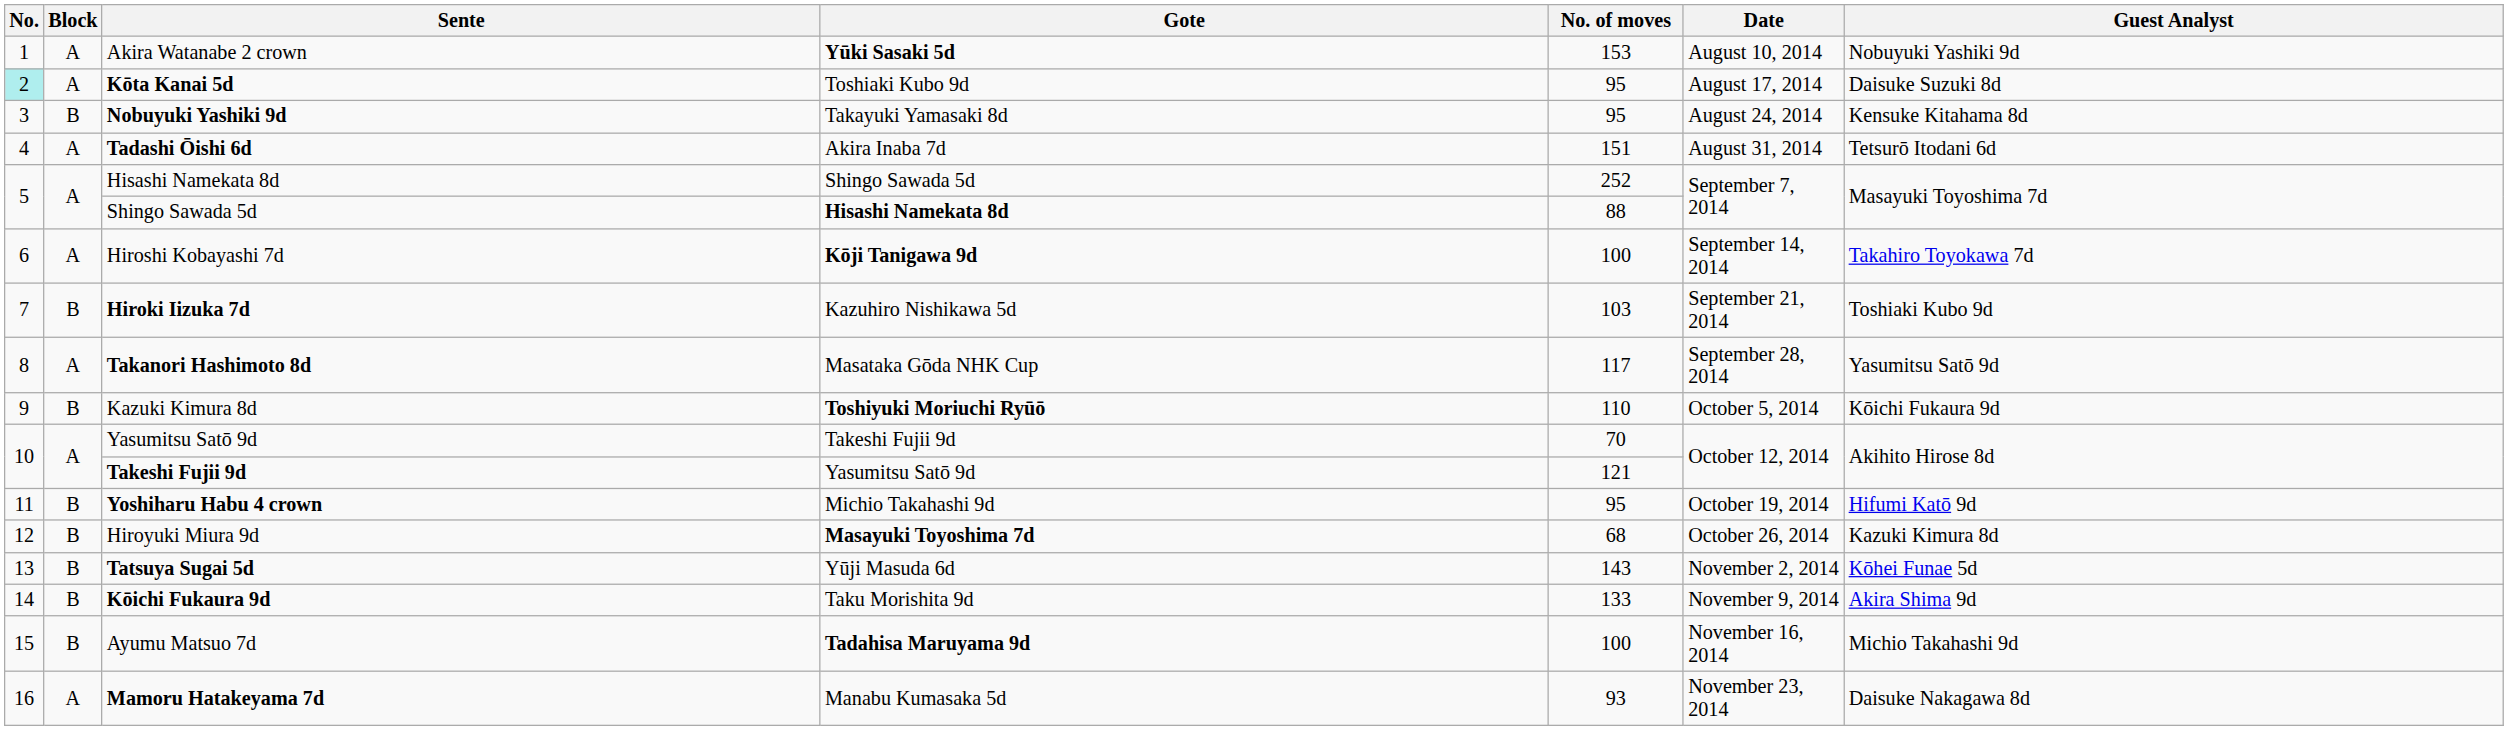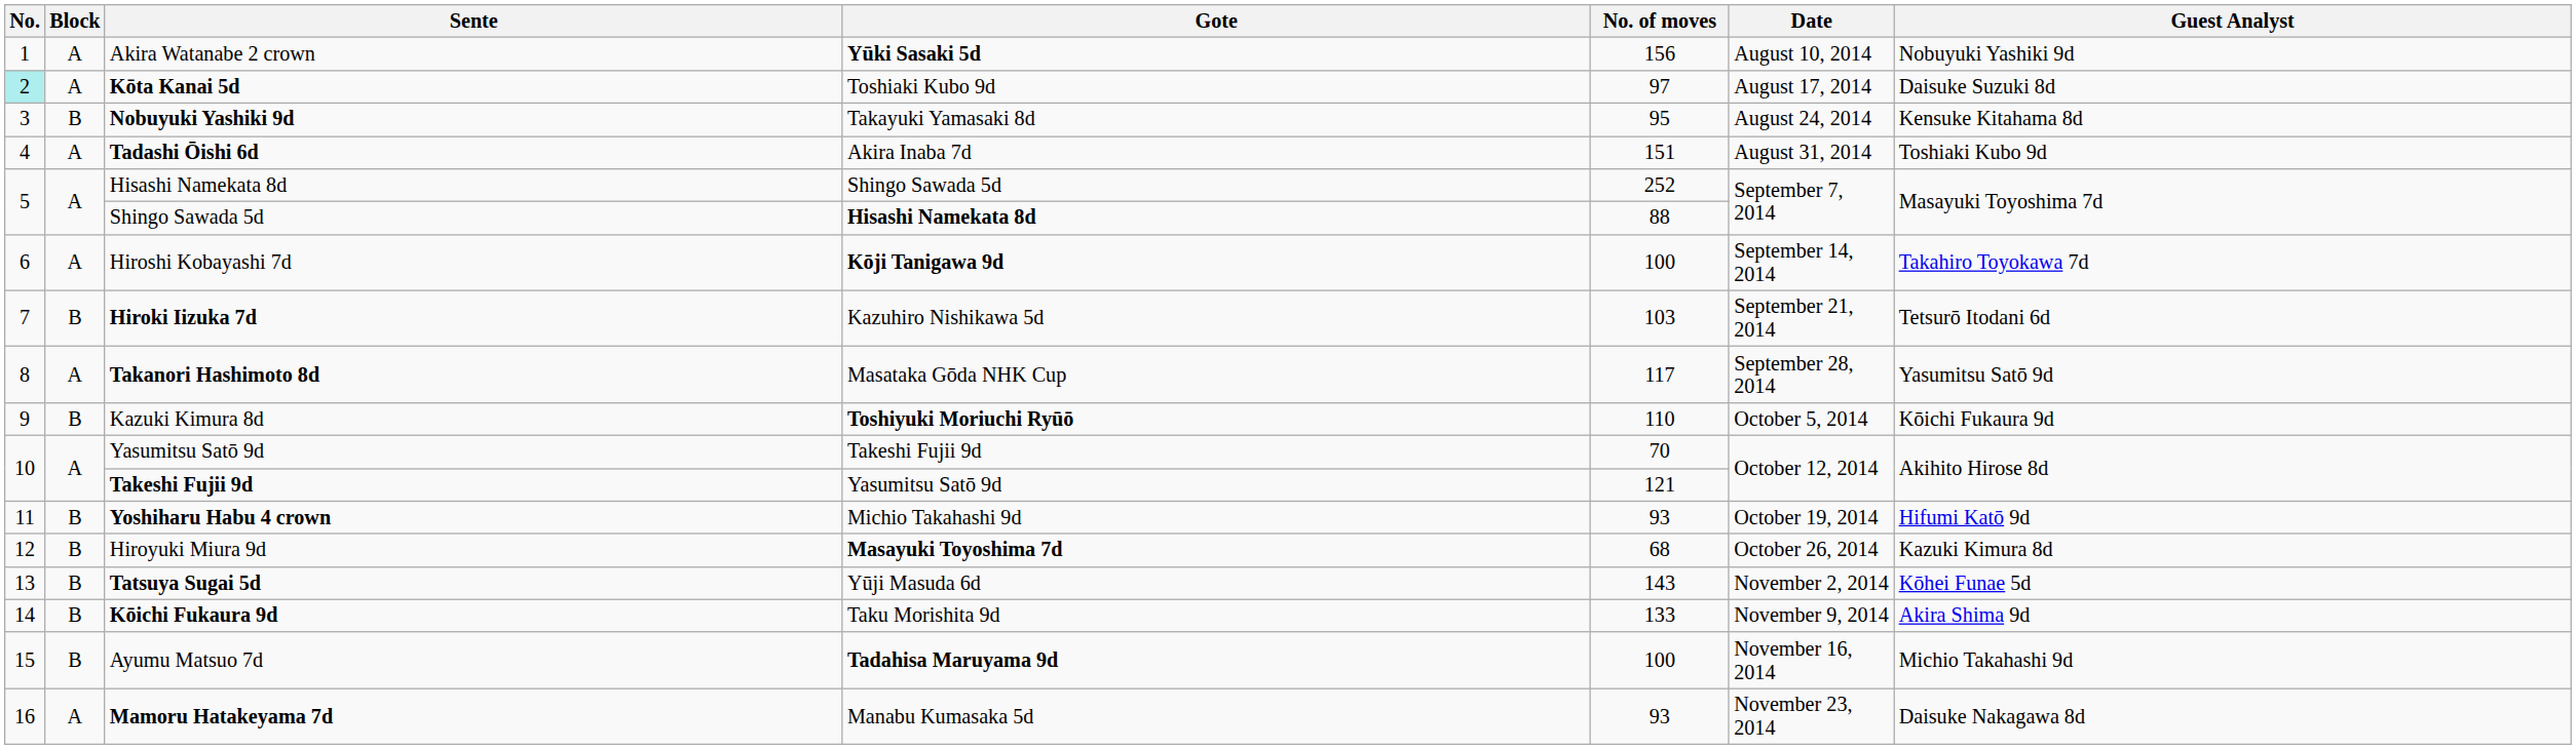 <table class="wikitable" style="width:100%">
 <tr>
 <th width="20">No.</th>
 <th width="20">Block</th>
 <th>Sente</th>
 <th>Gote</th>
 <th width="100">No. of moves</th>
 <th width="120">Date</th>
 <th>Guest Analyst</th>
 </tr>
 <tr>
 <td align="center">1</td>
 <td align="center">A</td>
 <td>Akira Watanabe 2 crown</td>
 <td><strong>Yūki Sasaki 5d</strong></td>
-<td align="center">153</td>
+<td align="center">156</td>
 <td>August 10, 2014</td>
 <td>Nobuyuki Yashiki 9d</td>
 </tr>
 <tr>
 <td align="center" style="background: paleturquoise;">2</td>
 <td align="center">A</td>
 <td><strong>Kōta Kanai 5d</strong></td>
 <td>Toshiaki Kubo 9d</td>
-<td align="center">95</td>
+<td align="center">97</td>
 <td>August 17, 2014</td>
 <td>Daisuke Suzuki 8d</td>
 </tr>
 <tr>
 <td align="center">3</td>
 <td align="center">B</td>
 <td><strong>Nobuyuki Yashiki 9d</strong></td>
 <td>Takayuki Yamasaki 8d</td>
 <td align="center">95</td>
 <td>August 24, 2014</td>
 <td>Kensuke Kitahama 8d</td>
 </tr>
 <tr>
 <td align="center">4</td>
 <td align="center">A</td>
 <td><strong>Tadashi Ōishi 6d</strong></td>
 <td>Akira Inaba 7d</td>
 <td align="center">151</td>
 <td>August 31, 2014</td>
-<td>Tetsurō Itodani 6d</td>
+<td>Toshiaki Kubo 9d</td>
 </tr>
 <tr>
 <td rowspan ="2" align="center">5</td>
 <td rowspan="2" align="center">A</td>
 <td>Hisashi Namekata 8d</td>
 <td>Shingo Sawada 5d</td>
 <td align="center">252</td>
 <td rowspan="2">September 7, 2014</td>
 <td rowspan="2">Masayuki Toyoshima 7d</td>
 </tr>
 <tr>
 <td>Shingo Sawada 5d</td>
 <td><strong>Hisashi Namekata 8d</strong></td>
 <td align="center">88</td>
 </tr>
 <tr>
 <td align="center">6</td>
 <td align="center">A</td>
 <td>Hiroshi Kobayashi 7d</td>
 <td><strong>Kōji Tanigawa 9d</strong></td>
 <td align="center">100</td>
 <td>September 14, 2014</td>
 <td><a href='#'>Takahiro Toyokawa</a> 7d</td>
 </tr>
 <tr>
 <td align="center">7</td>
 <td align="center">B</td>
 <td><strong>Hiroki Iizuka 7d</strong></td>
 <td>Kazuhiro Nishikawa 5d</td>
 <td align="center">103</td>
 <td>September 21, 2014</td>
-<td>Toshiaki Kubo 9d</td>
+<td>Tetsurō Itodani 6d</td>
 </tr>
 <tr>
 <td align="center">8</td>
 <td align="center">A</td>
 <td><strong>Takanori Hashimoto 8d</strong></td>
 <td>Masataka Gōda NHK Cup</td>
 <td align="center">117</td>
 <td>September 28, 2014</td>
 <td>Yasumitsu Satō 9d</td>
 </tr>
 <tr>
 <td align="center">9</td>
 <td align="center">B</td>
 <td>Kazuki Kimura 8d</td>
 <td><strong>Toshiyuki Moriuchi Ryūō</strong></td>
 <td align="center">110</td>
 <td>October 5, 2014</td>
 <td>Kōichi Fukaura 9d</td>
 </tr>
 <tr>
 <td rowspan ="2" align="center">10</td>
 <td rowspan ="2" align="center">A</td>
 <td>Yasumitsu Satō 9d</td>
 <td>Takeshi Fujii 9d</td>
 <td align="center">70</td>
 <td rowspan ="2">October 12, 2014</td>
 <td rowspan ="2">Akihito Hirose 8d</td>
 </tr>
 <tr>
 <td><strong>Takeshi Fujii 9d</strong></td>
 <td>Yasumitsu Satō 9d</td>
 <td align="center">121</td>
 </tr>
 <tr>
 <td align="center">11</td>
 <td align="center">B</td>
 <td><strong>Yoshiharu Habu 4 crown</strong></td>
 <td>Michio Takahashi 9d</td>
-<td align="center">95</td>
+<td align="center">93</td>
 <td>October 19, 2014</td>
 <td><a href='#'>Hifumi Katō</a> 9d</td>
 </tr>
 <tr>
 <td align="center">12</td>
 <td align="center">B</td>
 <td>Hiroyuki Miura 9d</td>
 <td><strong>Masayuki Toyoshima 7d</strong></td>
 <td align="center">68</td>
 <td>October 26, 2014</td>
 <td>Kazuki Kimura 8d</td>
 </tr>
 <tr>
 <td align="center">13</td>
 <td align="center">B</td>
 <td><strong>Tatsuya Sugai 5d</strong></td>
 <td>Yūji Masuda 6d</td>
 <td align="center">143</td>
 <td>November 2, 2014</td>
 <td><a href='#'>Kōhei Funae</a> 5d</td>
 </tr>
 <tr>
 <td align="center">14</td>
 <td align="center">B</td>
 <td><strong>Kōichi Fukaura 9d</strong></td>
 <td>Taku Morishita 9d</td>
 <td align="center">133</td>
 <td>November 9, 2014</td>
 <td><a href='#'>Akira Shima</a> 9d</td>
 </tr>
 <tr>
 <td align="center">15</td>
 <td align="center">B</td>
 <td>Ayumu Matsuo 7d</td>
 <td><strong>Tadahisa Maruyama 9d</strong></td>
 <td align="center">100</td>
 <td>November 16, 2014</td>
 <td>Michio Takahashi 9d</td>
 </tr>
 <tr>
 <td align="center">16</td>
 <td align="center">A</td>
 <td><strong>Mamoru Hatakeyama 7d</strong></td>
 <td>Manabu Kumasaka 5d</td>
 <td align="center">93</td>
 <td>November 23, 2014</td>
 <td>Daisuke Nakagawa 8d</td>
 </tr>
 </table>
